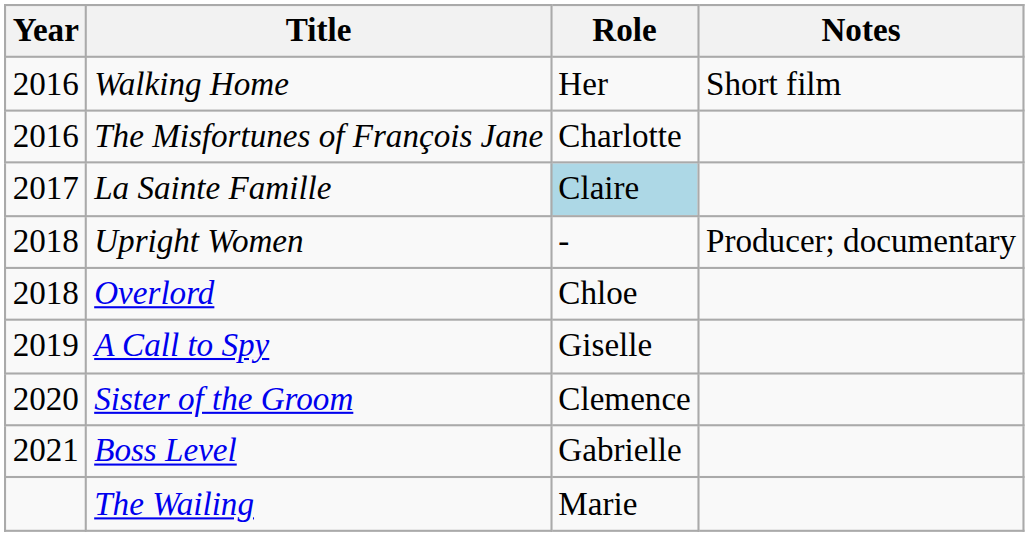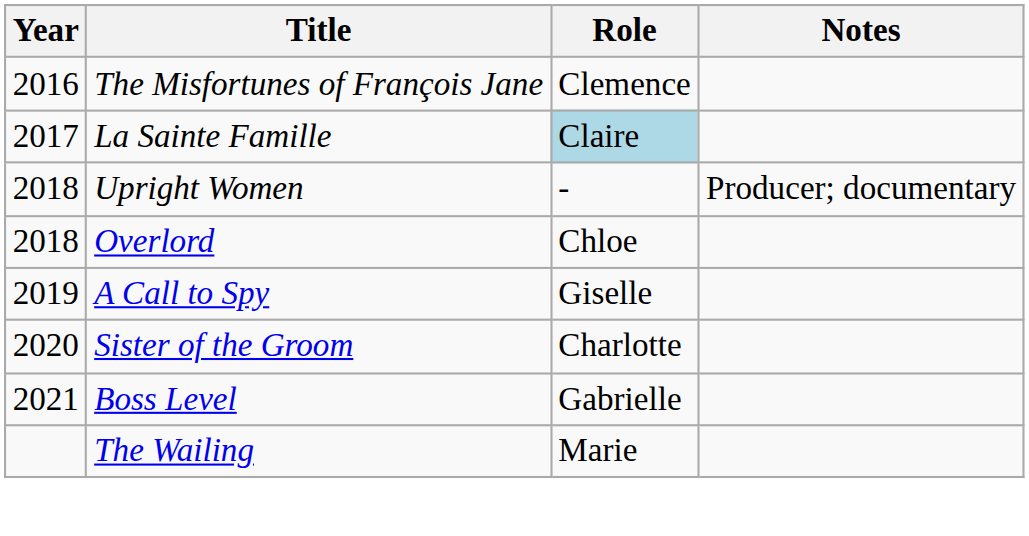 <table class="wikitable sortable">
 <tr>
 <th>Year</th>
 <th>Title</th>
 <th>Role</th>
 <th class="unsortable">Notes</th>
 </tr>
 <tr>
 <td>2016</td>
-<td><em>Walking Home</em></td>
-<td>Her</td>
-<td>Short film</td>
-</tr>
-<tr>
-<td>2016</td>
 <td><em>The Misfortunes of François Jane</em></td>
-<td>Charlotte</td>
+<td>Clemence</td>
 <td></td>
 </tr>
 <tr>
 <td>2017</td>
 <td><em>La Sainte Famille</em></td>
 <td style="background: lightblue;">Claire</td>
 <td></td>
 </tr>
 <tr>
 <td>2018</td>
 <td><em>Upright Women</em></td>
 <td>-</td>
 <td>Producer; documentary</td>
 </tr>
 <tr>
 <td>2018</td>
 <td><em><a href='#'>Overlord</a></em></td>
 <td>Chloe</td>
 <td></td>
 </tr>
 <tr>
 <td>2019</td>
 <td><em><a href='#'>A Call to Spy</a></em></td>
 <td>Giselle</td>
 <td></td>
 </tr>
 <tr>
 <td>2020</td>
 <td><em><a href='#'>Sister of the Groom</a></em></td>
-<td>Clemence</td>
+<td>Charlotte</td>
 <td></td>
 </tr>
 <tr>
 <td>2021</td>
 <td><em><a href='#'>Boss Level</a></em></td>
 <td>Gabrielle</td>
 <td></td>
 </tr>
 <tr>
 <td></td>
 <td><em><a href='#'>The Wailing</a></em></td>
 <td>Marie</td>
 <td></td>
 </tr>
 </table>
